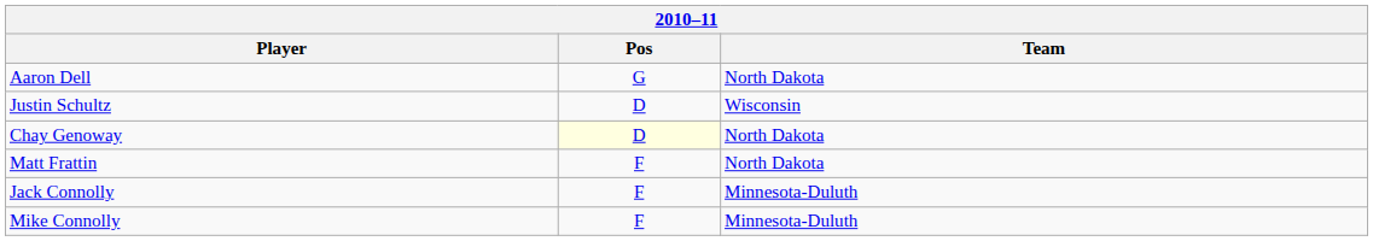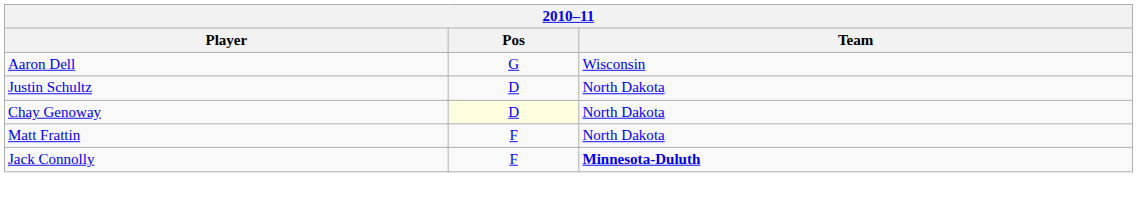 <table class="wikitable" width=95%>
 <tr>
 <th colspan=3><a href='#'>2010–11</a></th>
 </tr>
 <tr>
 <th>Player</th>
 <th>Pos</th>
 <th>Team</th>
 </tr>
 <tr>
 <td><a href='#'>Aaron Dell</a></td>
 <td align=center><a href='#'>G</a></td>
-<td><a href='#'>North Dakota</a></td>
+<td><a href='#'>Wisconsin</a></td>
 </tr>
 <tr>
 <td><a href='#'>Justin Schultz</a></td>
 <td align=center><a href='#'>D</a></td>
-<td><a href='#'>Wisconsin</a></td>
+<td><a href='#'>North Dakota</a></td>
 </tr>
 <tr>
 <td><a href='#'>Chay Genoway</a></td>
 <td align=center style="background: lightyellow;"><a href='#'>D</a></td>
 <td><a href='#'>North Dakota</a></td>
 </tr>
 <tr>
 <td><a href='#'>Matt Frattin</a></td>
 <td align=center><a href='#'>F</a></td>
 <td><a href='#'>North Dakota</a></td>
 </tr>
 <tr>
 <td><a href='#'>Jack Connolly</a></td>
 <td align=center><a href='#'>F</a></td>
-<td><a href='#'>Minnesota-Duluth</a></td>
-</tr>
-<tr>
-<td><a href='#'>Mike Connolly</a></td>
-<td align=center><a href='#'>F</a></td>
-<td><a href='#'>Minnesota-Duluth</a></td>
+<td><strong><a href='#'>Minnesota-Duluth</a></strong></td>
 </tr>
 </table>
